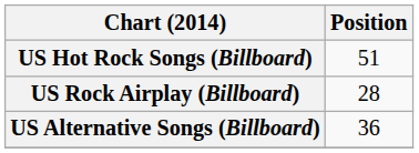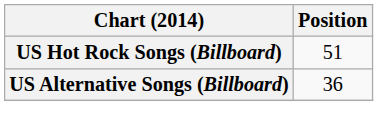 <table class="wikitable plainrowheaders sortable">
 <tr>
 <th>Chart (2014)</th>
 <th>Position</th>
 </tr>
 <tr>
 <th scope="row">US Hot Rock Songs (<em>Billboard</em>)</th>
 <td style="text-align:center;">51</td>
 </tr>
 <tr>
-<th scope="row">US Rock Airplay (<em>Billboard</em>)</th>
-<td style="text-align:center;">28</td>
-</tr>
-<tr>
 <th scope="row">US Alternative Songs (<em>Billboard</em>)</th>
 <td style="text-align:center;">36</td>
 </tr>
 <tr>
 </tr>
 </table>
